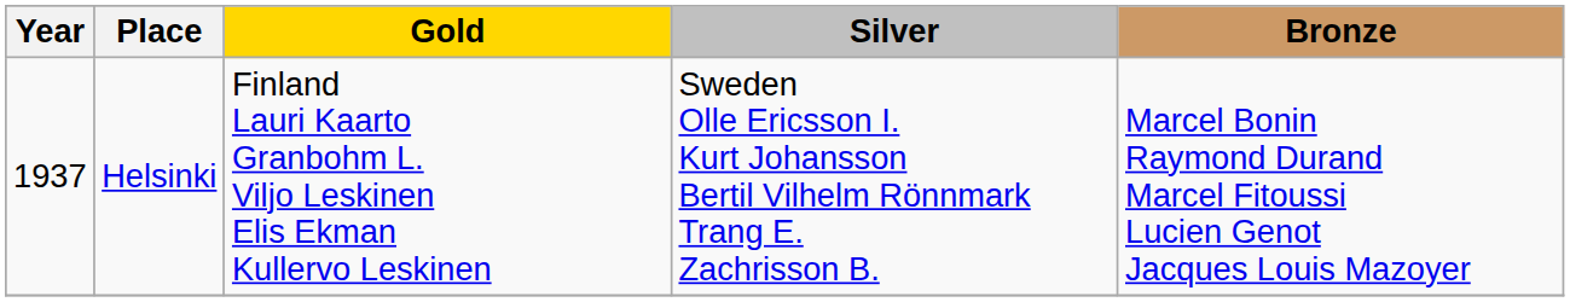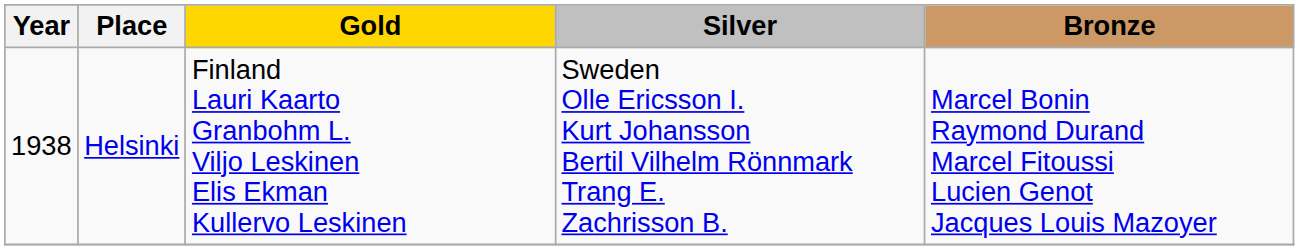 <table class="wikitable">
 <tr>
 <th>Year</th>
 <th>Place</th>
 <th style="background:gold"    width="210">Gold</th>
 <th style="background:silver"  width="210">Silver</th>
 <th style="background:#cc9966" width="210">Bronze</th>
 </tr>
 <tr>
-<td>1937</td>
+<td>1938</td>
 <td> <a href='#'>Helsinki</a></td>
 <td> Finland<br><a href='#'>Lauri Kaarto</a><br><a href='#'>Granbohm L.</a><br><a href='#'>Viljo Leskinen</a><br><a href='#'>Elis Ekman</a><br><a href='#'>Kullervo Leskinen</a></td>
 <td> Sweden<br><a href='#'>Olle Ericsson I.</a><br><a href='#'>Kurt Johansson</a><br><a href='#'>Bertil Vilhelm Rönnmark</a><br><a href='#'>Trang E.</a><br><a href='#'>Zachrisson B.</a></td>
 <td><br><a href='#'>Marcel Bonin</a><br><a href='#'>Raymond Durand</a><br><a href='#'>Marcel Fitoussi</a><br><a href='#'>Lucien Genot</a><br><a href='#'>Jacques Louis Mazoyer</a></td>
 </tr>
 <tr>
 </tr>
 </table>
